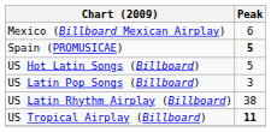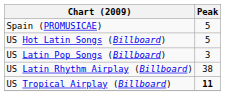 <table class="wikitable">
 <tr>
 <th>Chart (2009)</th>
 <th>Peak</th>
 </tr>
 <tr>
-<td>Mexico (<a href='#'><em>Billboard</em> Mexican Airplay</a>)<br></td>
-<td align="center">6</td>
-</tr>
-<tr>
 <td>Spain (<a href='#'>PROMUSICAE</a>)</td>
-<td align="center"><strong>5</strong></td>
+<td align="center">5</td>
 </tr>
 <tr>
 <td>US <a href='#'>Hot Latin Songs</a> (<em><a href='#'>Billboard</a></em>)<br></td>
 <td align="center">5</td>
 </tr>
 <tr>
 <td>US <a href='#'>Latin Pop Songs</a> (<em><a href='#'>Billboard</a></em>)<br></td>
 <td align="center">3</td>
 </tr>
 <tr>
 <td>US <a href='#'>Latin Rhythm Airplay</a> (<em><a href='#'>Billboard</a></em>) </td>
 <td align="center">38</td>
 </tr>
 <tr>
 <td>US <a href='#'>Tropical Airplay</a> (<em><a href='#'>Billboard</a></em>)<br></td>
 <td align="center"><strong>11</strong></td>
 </tr>
 <tr>
 </tr>
 </table>
